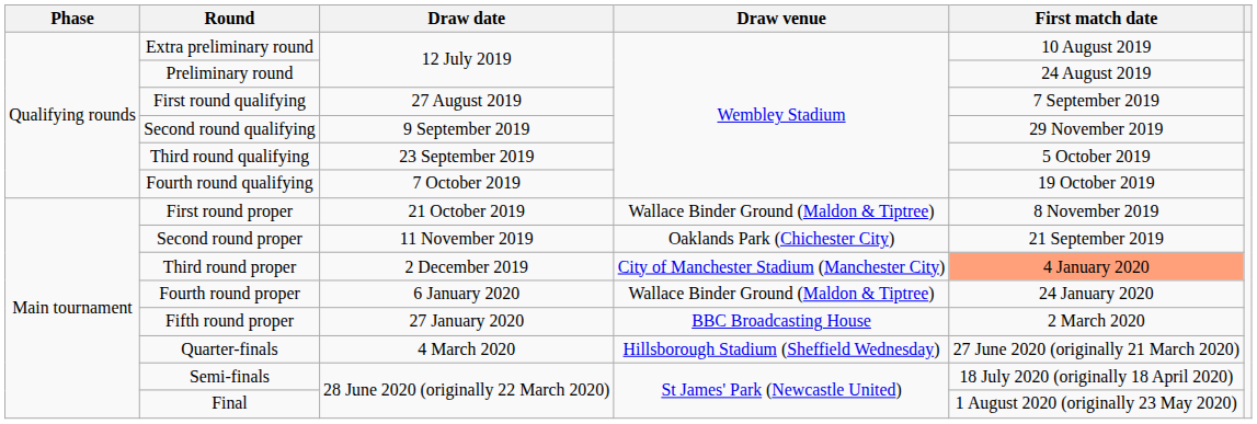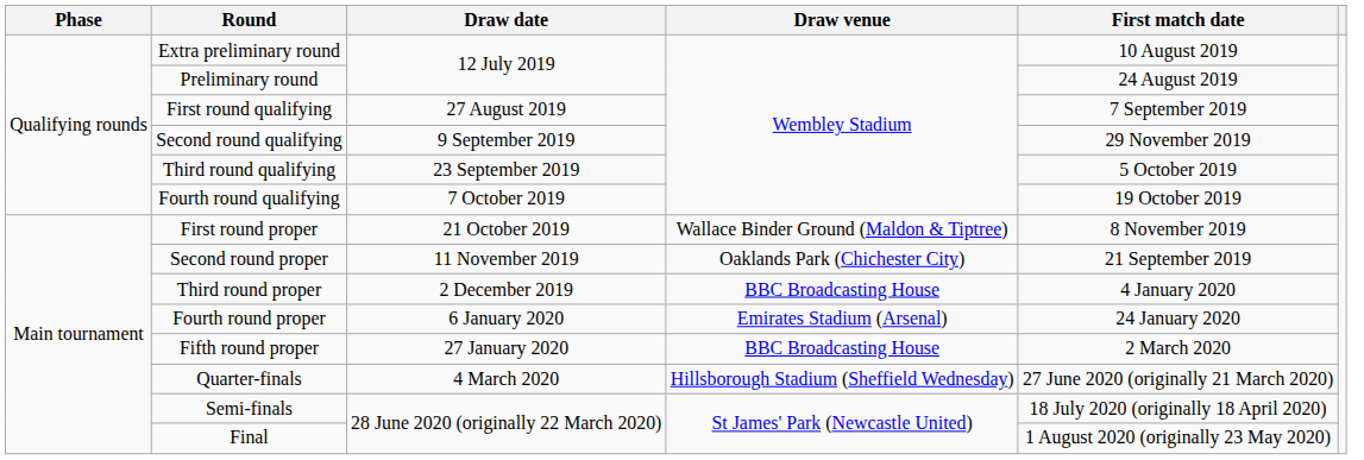 <table class="wikitable" style="text-align:center">
 <tr>
 <th>Phase</th>
 <th>Round</th>
 <th>Draw date</th>
 <th>Draw venue</th>
 <th>First match date</th>
 <th></th>
 </tr>
 <tr>
 <td rowspan=6>Qualifying rounds</td>
 <td>Extra preliminary round</td>
 <td rowspan="2">12 July 2019</td>
 <td rowspan="6"><a href='#'>Wembley Stadium</a></td>
 <td>10 August 2019</td>
 <td rowspan="14"></td>
 </tr>
 <tr>
 <td>Preliminary round</td>
 <td>24 August 2019</td>
 </tr>
 <tr>
 <td>First round qualifying</td>
 <td>27 August 2019</td>
 <td>7 September 2019</td>
 </tr>
 <tr>
 <td>Second round qualifying</td>
 <td>9 September 2019</td>
 <td>29 November 2019</td>
 </tr>
 <tr>
 <td>Third round qualifying</td>
 <td>23 September 2019</td>
 <td>5 October 2019</td>
 </tr>
 <tr>
 <td>Fourth round qualifying</td>
 <td>7 October 2019</td>
 <td>19 October 2019</td>
 </tr>
 <tr>
 <td rowspan=8>Main tournament</td>
 <td>First round proper</td>
 <td>21 October 2019</td>
 <td>Wallace Binder Ground (<a href='#'>Maldon & Tiptree</a>)</td>
 <td>8 November 2019</td>
 </tr>
 <tr>
 <td>Second round proper</td>
 <td>11 November 2019</td>
 <td>Oaklands Park (<a href='#'>Chichester City</a>)</td>
 <td>21 September 2019</td>
 </tr>
 <tr>
 <td>Third round proper</td>
 <td>2 December 2019</td>
-<td><a href='#'>City of Manchester Stadium</a> (<a href='#'>Manchester City</a>)</td>
-<td style="background: lightsalmon;">4 January 2020</td>
+<td><a href='#'>BBC Broadcasting House</a></td>
+<td>4 January 2020</td>
 </tr>
 <tr>
 <td>Fourth round proper</td>
 <td>6 January 2020</td>
-<td>Wallace Binder Ground (<a href='#'>Maldon & Tiptree</a>)</td>
+<td><a href='#'>Emirates Stadium</a> (<a href='#'>Arsenal</a>)</td>
 <td>24 January 2020</td>
 </tr>
 <tr>
 <td>Fifth round proper</td>
 <td>27 January 2020</td>
 <td><a href='#'>BBC Broadcasting House</a></td>
 <td>2 March 2020</td>
 </tr>
 <tr>
 <td>Quarter-finals</td>
 <td>4 March 2020</td>
 <td><a href='#'>Hillsborough Stadium</a> (<a href='#'>Sheffield Wednesday</a>)</td>
 <td>27 June 2020 (originally 21 March 2020)</td>
 </tr>
 <tr>
 <td>Semi-finals</td>
 <td rowspan="2">28 June 2020 (originally 22 March 2020)</td>
 <td rowspan="2"><a href='#'>St James' Park</a> (<a href='#'>Newcastle United</a>)</td>
 <td>18 July 2020 (originally 18 April 2020)</td>
 </tr>
 <tr>
 <td>Final</td>
 <td>1 August 2020 (originally 23 May 2020)</td>
 </tr>
 </table>
